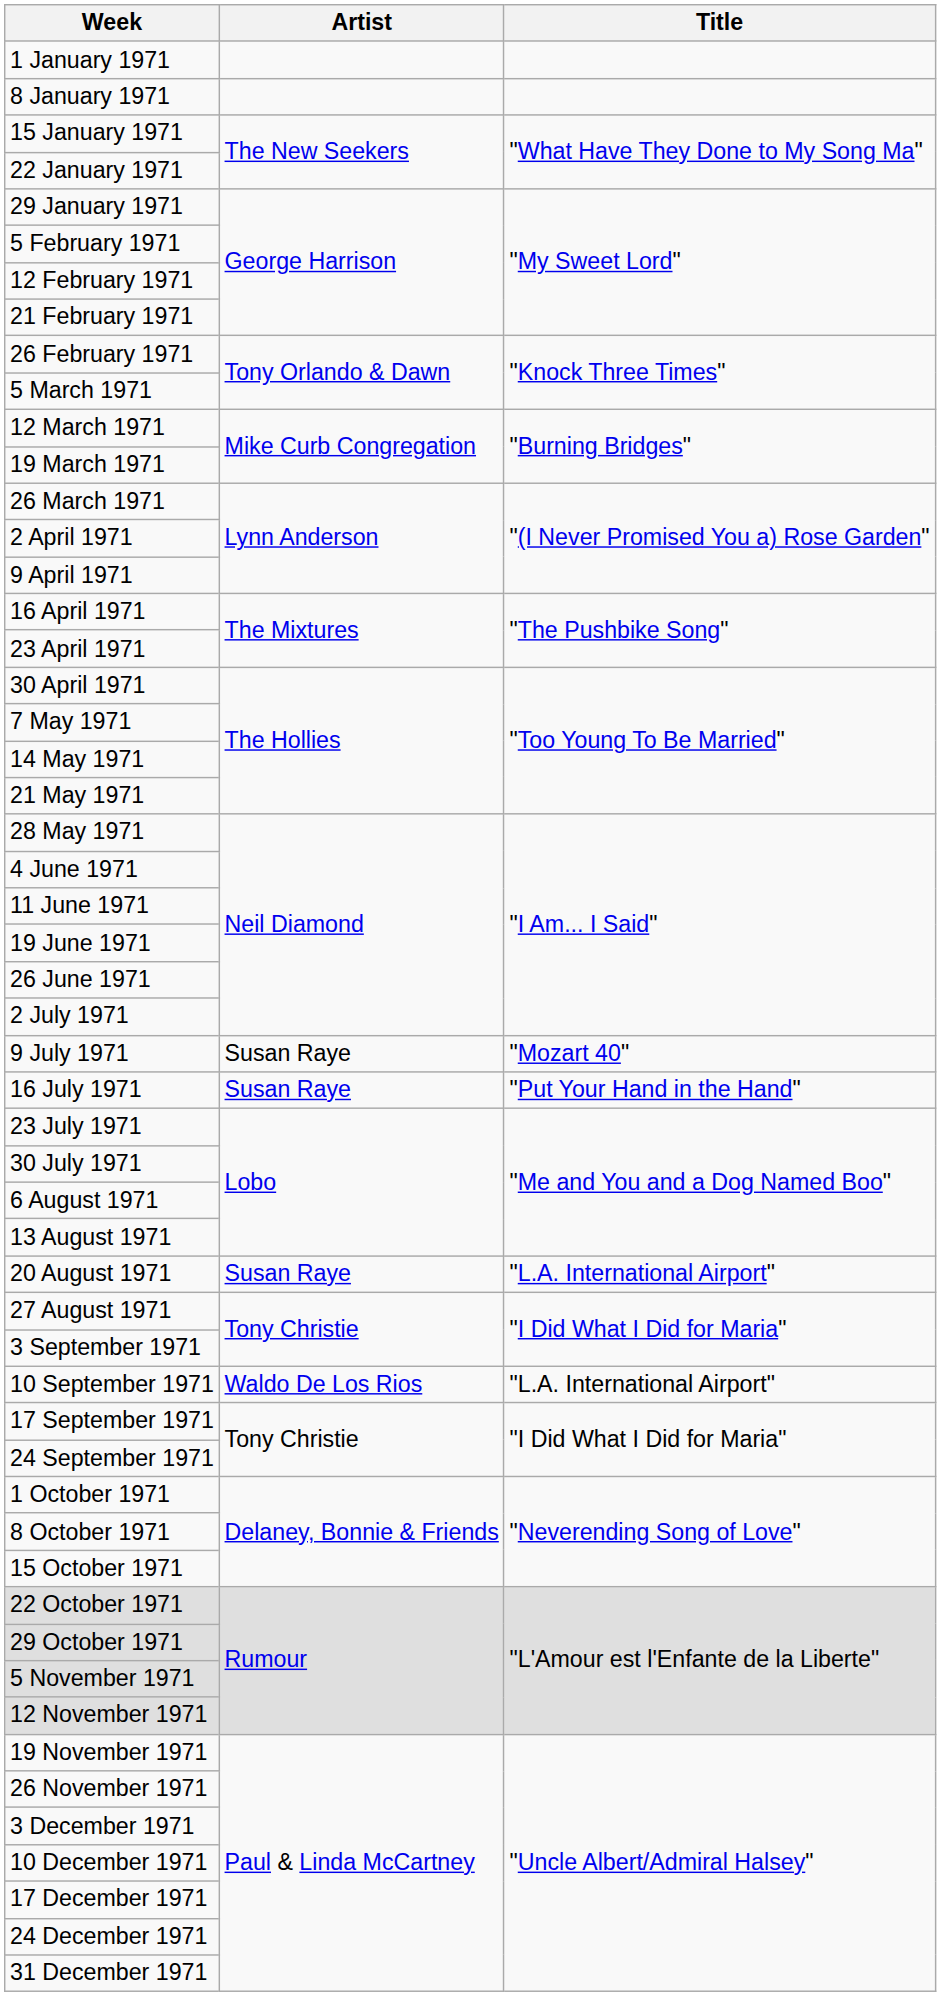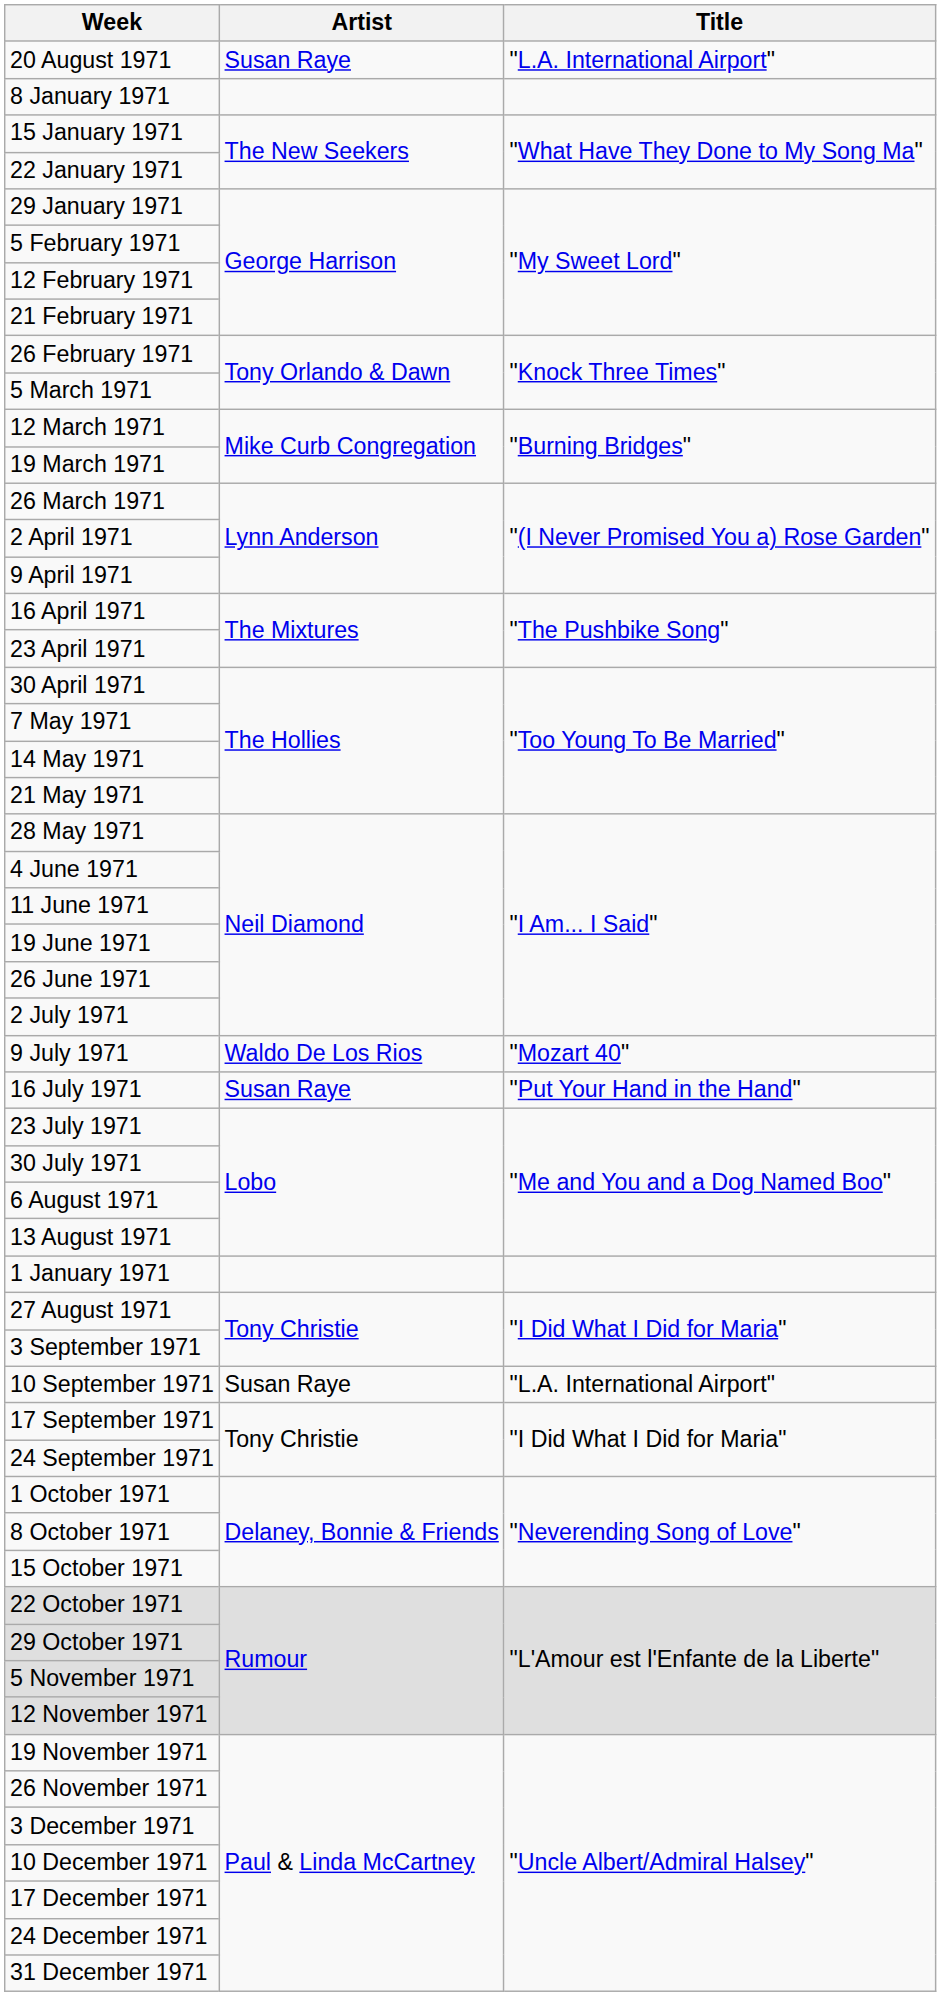 <table class="wikitable">
 <tr>
 <th>Week</th>
 <th>Artist</th>
 <th>Title</th>
 </tr>
 <tr>
-<td>1 January 1971</td>
-<td></td>
-<td></td>
+<td>20 August 1971</td>
+<td><a href='#'>Susan Raye</a></td>
+<td>"<a href='#'>L.A. International Airport</a>"</td>
 </tr>
 <tr>
 <td>8 January 1971</td>
 <td></td>
 <td></td>
 </tr>
 <tr>
 <td>15 January 1971</td>
 <td rowspan="2"><a href='#'>The New Seekers</a></td>
 <td rowspan="2">"<a href='#'>What Have They Done to My Song Ma</a>"</td>
 </tr>
 <tr>
 <td>22 January 1971</td>
 </tr>
 <tr>
 <td>29 January 1971</td>
 <td rowspan="4"><a href='#'>George Harrison</a></td>
 <td rowspan="4">"<a href='#'>My Sweet Lord</a>"</td>
 </tr>
 <tr>
 <td>5 February 1971</td>
 </tr>
 <tr>
 <td>12 February 1971</td>
 </tr>
 <tr>
 <td>21 February 1971</td>
 </tr>
 <tr>
 <td>26 February 1971</td>
 <td rowspan="2"><a href='#'>Tony Orlando & Dawn</a></td>
 <td rowspan="2">"<a href='#'>Knock Three Times</a>"</td>
 </tr>
 <tr>
 <td>5 March 1971</td>
 </tr>
 <tr>
 <td>12 March 1971</td>
 <td rowspan="2"><a href='#'>Mike Curb Congregation</a></td>
 <td rowspan="2">"<a href='#'>Burning Bridges</a>"</td>
 </tr>
 <tr>
 <td>19 March 1971</td>
 </tr>
 <tr>
 <td>26 March 1971</td>
 <td rowspan="3"><a href='#'>Lynn Anderson</a></td>
 <td rowspan="3">"<a href='#'>(I Never Promised You a) Rose Garden</a>"</td>
 </tr>
 <tr>
 <td>2 April 1971</td>
 </tr>
 <tr>
 <td>9 April 1971</td>
 </tr>
 <tr>
 <td>16 April 1971</td>
 <td rowspan="2"><a href='#'>The Mixtures</a></td>
 <td rowspan="2">"<a href='#'>The Pushbike Song</a>"</td>
 </tr>
 <tr>
 <td>23 April 1971</td>
 </tr>
 <tr>
 <td>30 April 1971</td>
 <td rowspan="4"><a href='#'>The Hollies</a></td>
 <td rowspan="4">"<a href='#'>Too Young To Be Married</a>"</td>
 </tr>
 <tr>
 <td>7 May 1971</td>
 </tr>
 <tr>
 <td>14 May 1971</td>
 </tr>
 <tr>
 <td>21 May 1971</td>
 </tr>
 <tr>
 <td>28 May 1971</td>
 <td rowspan="6"><a href='#'>Neil Diamond</a></td>
 <td rowspan="6">"<a href='#'>I Am... I Said</a>"</td>
 </tr>
 <tr>
 <td>4 June 1971</td>
 </tr>
 <tr>
 <td>11 June 1971</td>
 </tr>
 <tr>
 <td>19 June 1971</td>
 </tr>
 <tr>
 <td>26 June 1971</td>
 </tr>
 <tr>
 <td>2 July 1971</td>
 </tr>
 <tr>
 <td>9 July 1971</td>
-<td>Susan Raye</td>
+<td><a href='#'>Waldo De Los Rios</a></td>
 <td>"<a href='#'>Mozart 40</a>"</td>
 </tr>
 <tr>
 <td>16 July 1971</td>
 <td><a href='#'>Susan Raye</a></td>
 <td>"<a href='#'>Put Your Hand in the Hand</a>"</td>
 </tr>
 <tr>
 <td>23 July 1971</td>
 <td rowspan="4"><a href='#'>Lobo</a></td>
 <td rowspan="4">"<a href='#'>Me and You and a Dog Named Boo</a>"</td>
 </tr>
 <tr>
 <td>30 July 1971</td>
 </tr>
 <tr>
 <td>6 August 1971</td>
 </tr>
 <tr>
 <td>13 August 1971</td>
 </tr>
 <tr>
-<td>20 August 1971</td>
-<td><a href='#'>Susan Raye</a></td>
-<td>"<a href='#'>L.A. International Airport</a>"</td>
+<td>1 January 1971</td>
+<td></td>
+<td></td>
 </tr>
 <tr>
 <td>27 August 1971</td>
 <td rowspan="2"><a href='#'>Tony Christie</a></td>
 <td rowspan="2">"<a href='#'>I Did What I Did for Maria</a>"</td>
 </tr>
 <tr>
 <td>3 September 1971</td>
 </tr>
 <tr>
 <td>10 September 1971</td>
-<td><a href='#'>Waldo De Los Rios</a></td>
+<td>Susan Raye</td>
 <td>"L.A. International Airport"</td>
 </tr>
 <tr>
 <td>17 September 1971</td>
 <td rowspan="2">Tony Christie</td>
 <td rowspan="2">"I Did What I Did for Maria"</td>
 </tr>
 <tr>
 <td>24 September 1971</td>
 </tr>
 <tr>
 <td>1 October 1971</td>
 <td rowspan="3"><a href='#'>Delaney, Bonnie & Friends</a></td>
 <td rowspan="3">"<a href='#'>Neverending Song of Love</a>"</td>
 </tr>
 <tr>
 <td>8 October 1971</td>
 </tr>
 <tr>
 <td>15 October 1971</td>
 </tr>
 <tr bgcolor="#DFDFDF">
 <td>22 October 1971</td>
 <td rowspan="4"><a href='#'>Rumour</a></td>
 <td rowspan="4">"L'Amour est l'Enfante de la Liberte"</td>
 </tr>
 <tr bgcolor="#DFDFDF">
 <td>29 October 1971</td>
 </tr>
 <tr bgcolor="#DFDFDF">
 <td>5 November 1971</td>
 </tr>
 <tr bgcolor="#DFDFDF">
 <td>12 November 1971</td>
 </tr>
 <tr>
 <td>19 November 1971</td>
 <td rowspan="7"><a href='#'>Paul</a> & <a href='#'>Linda McCartney</a></td>
 <td rowspan="7">"<a href='#'>Uncle Albert/Admiral Halsey</a>"</td>
 </tr>
 <tr>
 <td>26 November 1971</td>
 </tr>
 <tr>
 <td>3 December 1971</td>
 </tr>
 <tr>
 <td>10 December 1971</td>
 </tr>
 <tr>
 <td>17 December 1971</td>
 </tr>
 <tr>
 <td>24 December 1971</td>
 </tr>
 <tr>
 <td>31 December 1971</td>
 </tr>
 </table>
